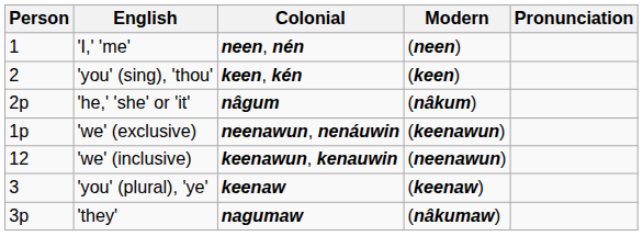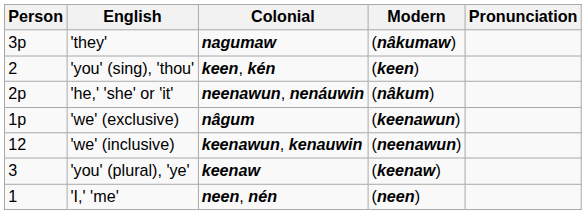 <table class="wikitable">
 <tr>
 <th>Person</th>
 <th>English</th>
 <th>Colonial</th>
 <th>Modern</th>
 <th>Pronunciation</th>
 </tr>
 <tr>
-<td>1</td>
-<td>'I,' 'me'</td>
-<td><strong><em>neen</em></strong>, <strong><em>nén</em></strong></td>
-<td>(<strong><em>neen</em></strong>)</td>
+<td>3p</td>
+<td>'they'</td>
+<td><strong><em>nagumaw</em></strong></td>
+<td>(<strong><em>nâkumaw</em></strong>)</td>
 <td></td>
 </tr>
 <tr>
 <td>2</td>
 <td>'you' (sing), 'thou'</td>
 <td><strong><em>keen</em></strong>, <strong><em>kén</em></strong></td>
 <td>(<strong><em>keen</em></strong>)</td>
 <td></td>
 </tr>
 <tr>
 <td>2p</td>
 <td>'he,' 'she' or 'it'</td>
-<td><strong><em>nâgum</em></strong></td>
+<td><strong><em>neenawun</em></strong>, <strong><em>nenáuwin</em></strong></td>
 <td>(<strong><em>nâkum</em></strong>)</td>
 <td></td>
 </tr>
 <tr>
 <td>1p</td>
 <td>'we' (exclusive)</td>
-<td><strong><em>neenawun</em></strong>, <strong><em>nenáuwin</em></strong></td>
+<td><strong><em>nâgum</em></strong></td>
 <td>(<strong><em>keenawun</em></strong>)</td>
 <td></td>
 </tr>
 <tr>
 <td>12</td>
 <td>'we' (inclusive)</td>
 <td><strong><em>keenawun</em></strong>, <strong><em>kenauwin</em></strong></td>
 <td>(<strong><em>neenawun</em></strong>)</td>
 <td></td>
 </tr>
 <tr>
 <td>3</td>
 <td>'you' (plural), 'ye'</td>
 <td><strong><em>keenaw</em></strong></td>
 <td>(<strong><em>keenaw</em></strong>)</td>
 <td></td>
 </tr>
 <tr>
-<td>3p</td>
-<td>'they'</td>
-<td><strong><em>nagumaw</em></strong></td>
-<td>(<strong><em>nâkumaw</em></strong>)</td>
+<td>1</td>
+<td>'I,' 'me'</td>
+<td><strong><em>neen</em></strong>, <strong><em>nén</em></strong></td>
+<td>(<strong><em>neen</em></strong>)</td>
 <td></td>
 </tr>
 </table>
